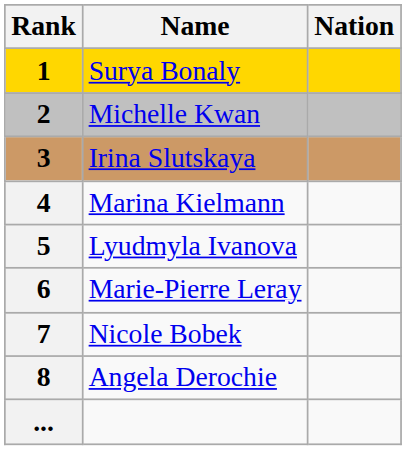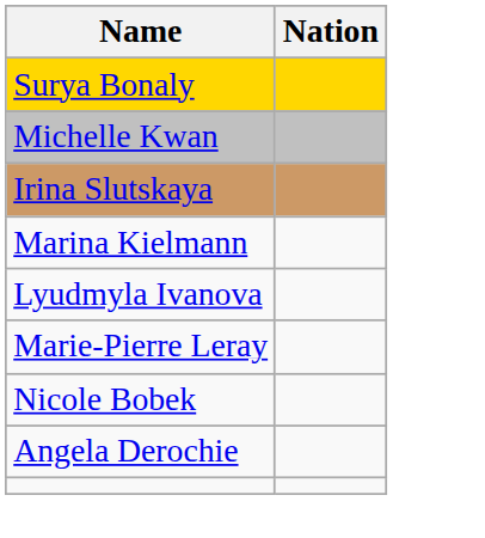 <table class="wikitable sortable">
 <tr>
-<th>Rank</th>
 <th>Name</th>
 <th>Nation</th>
 </tr>
 <tr bgcolor="gold">
-<td align="center"><strong>1</strong></td>
 <td><a href='#'>Surya Bonaly</a></td>
 <td></td>
 </tr>
 <tr bgcolor="silver">
-<td align="center"><strong>2</strong></td>
 <td><a href='#'>Michelle Kwan</a></td>
 <td></td>
 </tr>
 <tr bgcolor="cc9966">
-<td align="center"><strong>3</strong></td>
 <td><a href='#'>Irina Slutskaya</a></td>
 <td></td>
 </tr>
 <tr>
-<th>4</th>
 <td><a href='#'>Marina Kielmann</a></td>
 <td></td>
 </tr>
 <tr>
-<th>5</th>
 <td><a href='#'>Lyudmyla Ivanova</a></td>
 <td></td>
 </tr>
 <tr>
-<th>6</th>
 <td><a href='#'>Marie-Pierre Leray</a></td>
 <td></td>
 </tr>
 <tr>
-<th>7</th>
 <td><a href='#'>Nicole Bobek</a></td>
 <td></td>
 </tr>
 <tr>
-<th>8</th>
 <td><a href='#'>Angela Derochie</a></td>
 <td></td>
 </tr>
 <tr>
-<th>...</th>
 <td></td>
 <td></td>
 </tr>
 </table>
